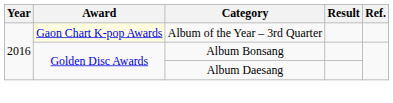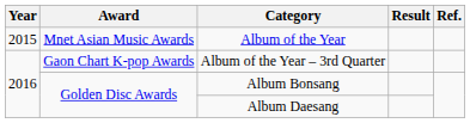 <table class="wikitable" style="text-align: center">
 <tr>
 <th>Year</th>
 <th>Award</th>
 <th>Category</th>
 <th>Result</th>
 <th>Ref.</th>
 </tr>
 <tr>
+<td>2015</td>
+<td><a href='#'>Mnet Asian Music Awards</a></td>
+<td><a href='#'>Album of the Year</a></td>
+<td></td>
+<td></td>
+</tr>
+<tr>
 <td rowspan="3">2016</td>
-<td style="background: lightyellow;"><a href='#'>Gaon Chart K-pop Awards</a></td>
+<td><a href='#'>Gaon Chart K-pop Awards</a></td>
 <td>Album of the Year – 3rd Quarter</td>
 <td></td>
 <td></td>
 </tr>
 <tr>
 <td rowspan="2"><a href='#'>Golden Disc Awards</a></td>
 <td>Album Bonsang</td>
 <td></td>
 <td rowspan="2"></td>
 </tr>
 <tr>
 <td>Album Daesang</td>
 <td></td>
 </tr>
 </table>
